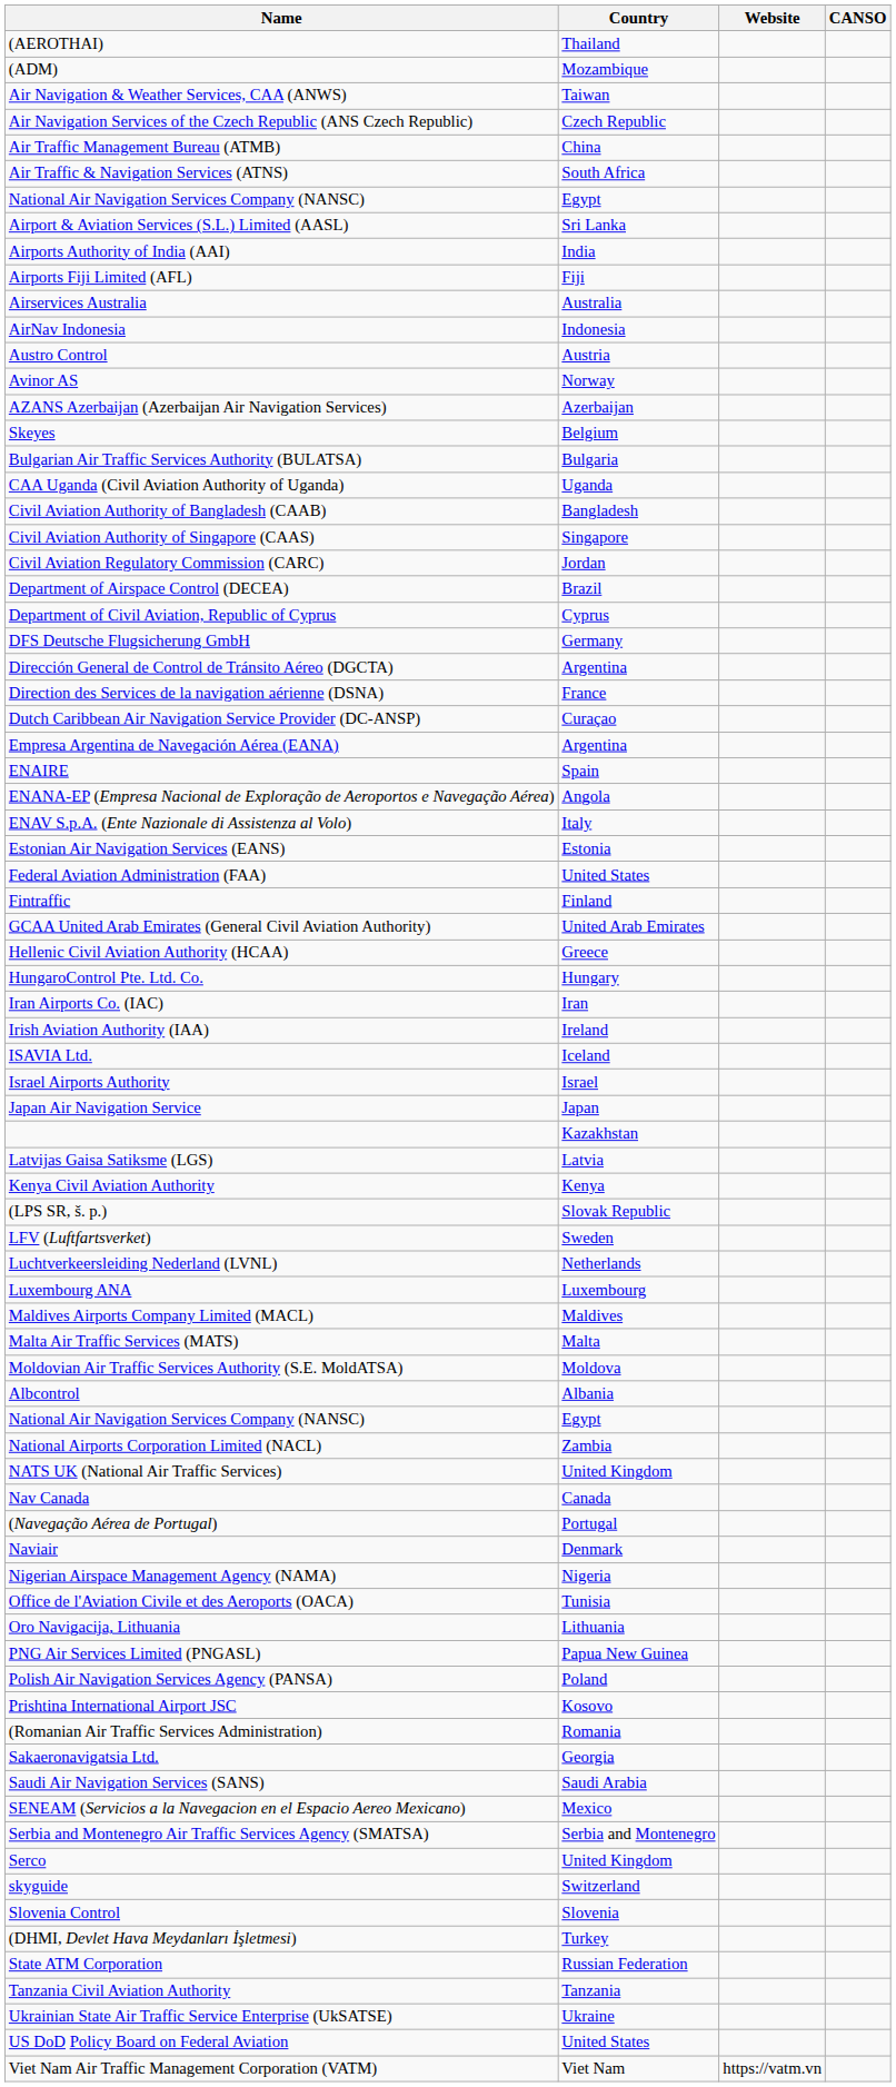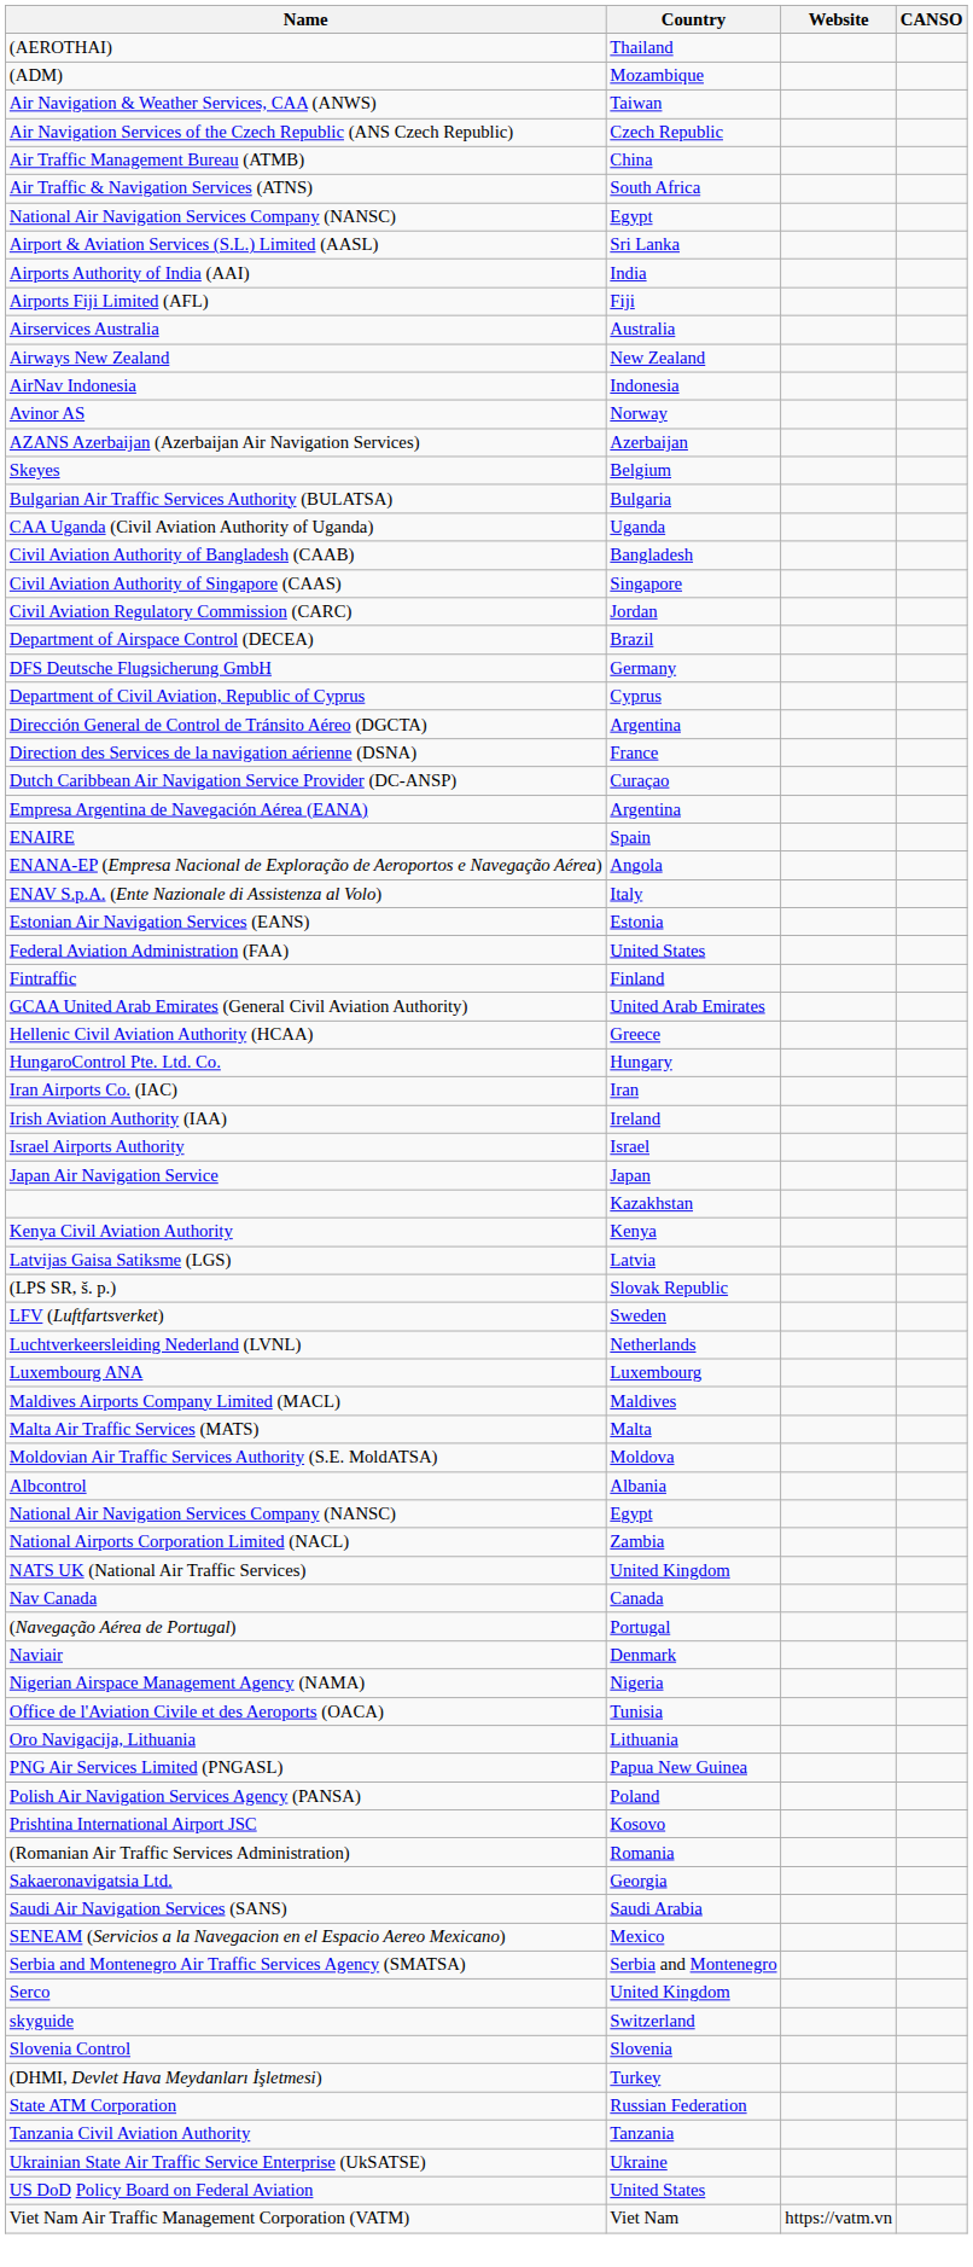 <table class="wikitable sortable">
 <tr>
 <th>Name</th>
 <th>Country</th>
 <th>Website</th>
 <th>CANSO</th>
 </tr>
 <tr>
 <td> (AEROTHAI)</td>
 <td><a href='#'>Thailand</a></td>
 <td></td>
 <td></td>
 </tr>
 <tr>
 <td> (ADM)</td>
 <td><a href='#'>Mozambique</a></td>
 <td></td>
 <td></td>
 </tr>
 <tr>
 <td><a href='#'>Air Navigation & Weather Services, CAA</a> (ANWS)</td>
 <td><a href='#'>Taiwan</a></td>
 <td></td>
 <td></td>
 </tr>
 <tr>
 <td><a href='#'>Air Navigation Services of the Czech Republic</a> (ANS Czech Republic)</td>
 <td><a href='#'>Czech Republic</a></td>
 <td></td>
 <td></td>
 </tr>
 <tr>
 <td><a href='#'>Air Traffic Management Bureau</a> (ATMB)</td>
 <td><a href='#'>China</a></td>
 <td></td>
 <td></td>
 </tr>
 <tr>
 <td><a href='#'>Air Traffic & Navigation Services</a> (ATNS)</td>
 <td><a href='#'>South Africa</a></td>
 <td></td>
 <td></td>
 </tr>
 <tr>
 <td><a href='#'>National Air Navigation Services Company</a> (NANSC)</td>
 <td><a href='#'>Egypt</a></td>
 <td></td>
 <td></td>
 </tr>
 <tr>
 <td><a href='#'>Airport & Aviation Services (S.L.) Limited</a> (AASL)</td>
 <td><a href='#'>Sri Lanka</a></td>
 <td></td>
 <td></td>
 </tr>
 <tr>
 <td><a href='#'>Airports Authority of India</a> (AAI)</td>
 <td><a href='#'>India</a></td>
 <td></td>
 <td></td>
 </tr>
 <tr>
 <td><a href='#'>Airports Fiji Limited</a> (AFL)</td>
 <td><a href='#'>Fiji</a></td>
 <td></td>
 <td></td>
 </tr>
 <tr>
 <td><a href='#'>Airservices Australia</a></td>
 <td><a href='#'>Australia</a></td>
 <td></td>
 <td></td>
 </tr>
 <tr>
-<td><a href='#'>AirNav Indonesia</a></td>
-<td><a href='#'>Indonesia</a></td>
+<td><a href='#'>Airways New Zealand</a></td>
+<td><a href='#'>New Zealand</a></td>
 <td></td>
 <td></td>
 </tr>
 <tr>
-<td><a href='#'>Austro Control</a></td>
-<td><a href='#'>Austria</a></td>
+<td><a href='#'>AirNav Indonesia</a></td>
+<td><a href='#'>Indonesia</a></td>
 <td></td>
 <td></td>
 </tr>
 <tr>
 <td><a href='#'>Avinor AS</a></td>
 <td><a href='#'>Norway</a></td>
 <td></td>
 <td></td>
 </tr>
 <tr>
 <td><a href='#'>AZANS Azerbaijan</a> (Azerbaijan Air Navigation Services)</td>
 <td><a href='#'>Azerbaijan</a></td>
 <td> </td>
 <td></td>
 </tr>
 <tr>
 <td><a href='#'>Skeyes</a></td>
 <td><a href='#'>Belgium</a></td>
 <td></td>
 <td></td>
 </tr>
 <tr>
 <td><a href='#'>Bulgarian Air Traffic Services Authority</a> (BULATSA)</td>
 <td><a href='#'>Bulgaria</a></td>
 <td></td>
 <td></td>
 </tr>
 <tr>
 <td><a href='#'>CAA Uganda</a> (Civil Aviation Authority of Uganda)</td>
 <td><a href='#'>Uganda</a></td>
 <td></td>
 <td></td>
 </tr>
 <tr>
 <td><a href='#'>Civil Aviation Authority of Bangladesh</a> (CAAB)</td>
 <td><a href='#'>Bangladesh</a></td>
 <td></td>
 <td></td>
 </tr>
 <tr>
 <td><a href='#'>Civil Aviation Authority of Singapore</a> (CAAS)</td>
 <td><a href='#'>Singapore</a></td>
 <td></td>
 <td></td>
 </tr>
 <tr>
 <td><a href='#'>Civil Aviation Regulatory Commission</a> (CARC)</td>
 <td><a href='#'>Jordan</a></td>
 <td></td>
 <td></td>
 </tr>
 <tr>
 <td><a href='#'>Department of Airspace Control</a> (DECEA)</td>
 <td><a href='#'>Brazil</a></td>
 <td></td>
 <td></td>
 </tr>
 <tr>
-<td><a href='#'>Department of Civil Aviation, Republic of Cyprus</a></td>
-<td><a href='#'>Cyprus</a></td>
+<td><a href='#'>DFS Deutsche Flugsicherung GmbH</a></td>
+<td><a href='#'>Germany</a></td>
 <td></td>
 <td></td>
 </tr>
 <tr>
-<td><a href='#'>DFS Deutsche Flugsicherung GmbH</a></td>
-<td><a href='#'>Germany</a></td>
+<td><a href='#'>Department of Civil Aviation, Republic of Cyprus</a></td>
+<td><a href='#'>Cyprus</a></td>
 <td></td>
 <td></td>
 </tr>
 <tr>
 <td><a href='#'>Dirección General de Control de Tránsito Aéreo</a> (DGCTA)</td>
 <td><a href='#'>Argentina</a></td>
 <td> </td>
 <td></td>
 </tr>
 <tr>
 <td><a href='#'>Direction des Services de la navigation aérienne</a> (DSNA)</td>
 <td><a href='#'>France</a></td>
 <td></td>
 <td></td>
 </tr>
 <tr>
 <td><a href='#'>Dutch Caribbean Air Navigation Service Provider</a> (DC-ANSP)</td>
 <td><a href='#'>Curaçao</a></td>
 <td></td>
 <td></td>
 </tr>
 <tr>
 <td><a href='#'>Empresa Argentina de Navegación Aérea (EANA)</a></td>
 <td><a href='#'>Argentina</a></td>
 <td></td>
 <td></td>
 </tr>
 <tr>
 <td><a href='#'>ENAIRE</a></td>
 <td><a href='#'>Spain</a></td>
 <td></td>
 <td></td>
 </tr>
 <tr>
 <td><a href='#'>ENANA-EP</a> (<em>Empresa Nacional de Exploração de Aeroportos e Navegação Aérea</em>)</td>
 <td><a href='#'>Angola</a></td>
 <td></td>
 <td></td>
 </tr>
 <tr>
 <td><a href='#'>ENAV S.p.A.</a> (<em>Ente Nazionale di Assistenza al Volo</em>)</td>
 <td><a href='#'>Italy</a></td>
 <td></td>
 <td></td>
 </tr>
 <tr>
 <td><a href='#'>Estonian Air Navigation Services</a> (EANS)</td>
 <td><a href='#'>Estonia</a></td>
 <td></td>
 <td></td>
 </tr>
 <tr>
 <td><a href='#'>Federal Aviation Administration</a> (FAA)</td>
 <td><a href='#'>United States</a></td>
 <td></td>
 <td></td>
 </tr>
 <tr>
 <td><a href='#'>Fintraffic</a></td>
 <td><a href='#'>Finland</a></td>
 <td></td>
 <td></td>
 </tr>
 <tr>
 <td><a href='#'>GCAA United Arab Emirates</a> (General Civil Aviation Authority)</td>
 <td><a href='#'>United Arab Emirates</a></td>
 <td></td>
 <td></td>
 </tr>
 <tr>
 <td><a href='#'>Hellenic Civil Aviation Authority</a> (HCAA)</td>
 <td><a href='#'>Greece</a></td>
 <td></td>
 <td></td>
 </tr>
 <tr>
 <td><a href='#'>HungaroControl Pte. Ltd. Co.</a></td>
 <td><a href='#'>Hungary</a></td>
 <td></td>
 <td></td>
 </tr>
 <tr>
 <td><a href='#'>Iran Airports Co.</a> (IAC)</td>
 <td><a href='#'>Iran</a></td>
 <td></td>
 <td></td>
 </tr>
 <tr>
 <td><a href='#'>Irish Aviation Authority</a> (IAA)</td>
 <td><a href='#'>Ireland</a></td>
 <td></td>
 <td></td>
 </tr>
 <tr>
-<td><a href='#'>ISAVIA Ltd.</a></td>
-<td><a href='#'>Iceland</a></td>
-<td> </td>
-<td></td>
-</tr>
-<tr>
 <td><a href='#'>Israel Airports Authority</a></td>
 <td><a href='#'>Israel</a></td>
 <td></td>
 <td></td>
 </tr>
 <tr>
 <td><a href='#'>Japan Air Navigation Service</a></td>
 <td><a href='#'>Japan</a></td>
 <td></td>
 <td></td>
 </tr>
 <tr>
 <td></td>
 <td><a href='#'>Kazakhstan</a></td>
 <td></td>
 <td></td>
 </tr>
 <tr>
-<td><a href='#'>Latvijas Gaisa Satiksme</a> (LGS)</td>
-<td><a href='#'>Latvia</a></td>
+<td><a href='#'>Kenya Civil Aviation Authority</a></td>
+<td><a href='#'>Kenya</a></td>
 <td></td>
 <td></td>
 </tr>
 <tr>
-<td><a href='#'>Kenya Civil Aviation Authority</a></td>
-<td><a href='#'>Kenya</a></td>
+<td><a href='#'>Latvijas Gaisa Satiksme</a> (LGS)</td>
+<td><a href='#'>Latvia</a></td>
 <td></td>
 <td></td>
 </tr>
 <tr>
 <td> (LPS SR, š. p.)</td>
 <td><a href='#'>Slovak Republic</a></td>
 <td></td>
 <td></td>
 </tr>
 <tr>
 <td><a href='#'>LFV</a> (<em>Luftfartsverket</em>)</td>
 <td><a href='#'>Sweden</a></td>
 <td> </td>
 <td></td>
 </tr>
 <tr>
 <td><a href='#'>Luchtverkeersleiding Nederland</a> (LVNL)</td>
 <td><a href='#'>Netherlands</a></td>
 <td> </td>
 <td></td>
 </tr>
 <tr>
 <td><a href='#'>Luxembourg ANA</a></td>
 <td><a href='#'>Luxembourg</a></td>
 <td></td>
 <td></td>
 </tr>
 <tr>
 <td><a href='#'>Maldives Airports Company Limited</a> (MACL)</td>
 <td><a href='#'>Maldives</a></td>
 <td></td>
 <td></td>
 </tr>
 <tr>
 <td><a href='#'>Malta Air Traffic Services</a> (MATS)</td>
 <td><a href='#'>Malta</a></td>
 <td></td>
 <td></td>
 </tr>
 <tr>
 <td><a href='#'>Moldovian Air Traffic Services Authority</a> (S.E. MoldATSA)</td>
 <td><a href='#'>Moldova</a></td>
 <td></td>
 <td></td>
 </tr>
 <tr>
 <td><a href='#'>Albcontrol</a></td>
 <td><a href='#'>Albania</a></td>
 <td></td>
 <td></td>
 </tr>
 <tr>
 <td><a href='#'>National Air Navigation Services Company</a> (NANSC)</td>
 <td><a href='#'>Egypt</a></td>
 <td></td>
 <td></td>
 </tr>
 <tr>
 <td><a href='#'>National Airports Corporation Limited</a> (NACL)</td>
 <td><a href='#'>Zambia</a></td>
 <td></td>
 <td></td>
 </tr>
 <tr>
 <td><a href='#'>NATS UK</a> (National Air Traffic Services)</td>
 <td><a href='#'>United Kingdom</a></td>
 <td></td>
 <td></td>
 </tr>
 <tr>
 <td><a href='#'>Nav Canada</a></td>
 <td><a href='#'>Canada</a></td>
 <td></td>
 <td></td>
 </tr>
 <tr>
 <td> (<em>Navegação Aérea de Portugal</em>)</td>
 <td><a href='#'>Portugal</a></td>
 <td></td>
 <td></td>
 </tr>
 <tr>
 <td><a href='#'>Naviair</a></td>
 <td><a href='#'>Denmark</a></td>
 <td></td>
 <td></td>
 </tr>
 <tr>
 <td><a href='#'>Nigerian Airspace Management Agency</a> (NAMA)</td>
 <td><a href='#'>Nigeria</a></td>
 <td></td>
 <td></td>
 </tr>
 <tr>
 <td><a href='#'>Office de l'Aviation Civile et des Aeroports</a> (OACA)</td>
 <td><a href='#'>Tunisia</a></td>
 <td></td>
 <td></td>
 </tr>
 <tr>
 <td><a href='#'>Oro Navigacija, Lithuania</a></td>
 <td><a href='#'>Lithuania</a></td>
 <td></td>
 <td></td>
 </tr>
 <tr>
 <td><a href='#'>PNG Air Services Limited</a> (PNGASL)</td>
 <td><a href='#'>Papua New Guinea</a></td>
 <td></td>
 <td></td>
 </tr>
 <tr>
 <td><a href='#'>Polish Air Navigation Services Agency</a> (PANSA)</td>
 <td><a href='#'>Poland</a></td>
 <td></td>
 <td></td>
 </tr>
 <tr>
 <td><a href='#'>Prishtina International Airport JSC</a></td>
 <td><a href='#'>Kosovo</a></td>
 <td></td>
 <td></td>
 </tr>
 <tr>
 <td> (Romanian Air Traffic Services Administration)</td>
 <td><a href='#'>Romania</a></td>
 <td></td>
 <td></td>
 </tr>
 <tr>
 <td><a href='#'>Sakaeronavigatsia Ltd.</a></td>
 <td><a href='#'>Georgia</a></td>
 <td></td>
 <td></td>
 </tr>
 <tr>
 <td><a href='#'>Saudi Air Navigation Services</a> (SANS)</td>
 <td><a href='#'>Saudi Arabia</a></td>
 <td></td>
 <td></td>
 </tr>
 <tr>
 <td><a href='#'>SENEAM</a> (<em>Servicios a la Navegacion en el Espacio Aereo Mexicano</em>)</td>
 <td><a href='#'>Mexico</a></td>
 <td></td>
 <td></td>
 </tr>
 <tr>
 <td><a href='#'>Serbia and Montenegro Air Traffic Services Agency</a> (SMATSA)</td>
 <td><a href='#'>Serbia</a> and <a href='#'>Montenegro</a></td>
 <td></td>
 <td></td>
 </tr>
 <tr>
 <td><a href='#'>Serco</a></td>
 <td><a href='#'>United Kingdom</a></td>
 <td></td>
 <td></td>
 </tr>
 <tr>
 <td><a href='#'>skyguide</a></td>
 <td><a href='#'>Switzerland</a></td>
 <td></td>
 <td></td>
 </tr>
 <tr>
 <td><a href='#'>Slovenia Control</a></td>
 <td><a href='#'>Slovenia</a></td>
 <td></td>
 <td></td>
 </tr>
 <tr>
 <td> (DHMI, <em>Devlet Hava Meydanları İşletmesi</em>)</td>
 <td><a href='#'>Turkey</a></td>
 <td></td>
 <td></td>
 </tr>
 <tr>
 <td><a href='#'>State ATM Corporation</a></td>
 <td><a href='#'>Russian Federation</a></td>
 <td></td>
 <td></td>
 </tr>
 <tr>
 <td><a href='#'>Tanzania Civil Aviation Authority</a></td>
 <td><a href='#'>Tanzania</a></td>
 <td></td>
 <td></td>
 </tr>
 <tr>
 <td><a href='#'>Ukrainian State Air Traffic Service Enterprise</a> (UkSATSE)</td>
 <td><a href='#'>Ukraine</a></td>
 <td></td>
 <td></td>
 </tr>
 <tr>
 <td><a href='#'>US DoD</a> <a href='#'>Policy Board on Federal Aviation</a></td>
 <td><a href='#'>United States</a></td>
 <td> </td>
 <td></td>
 </tr>
 <tr>
 <td>Viet Nam Air Traffic Management Corporation (VATM)</td>
 <td>Viet Nam</td>
 <td>https://vatm.vn</td>
 <td></td>
 </tr>
 </table>
